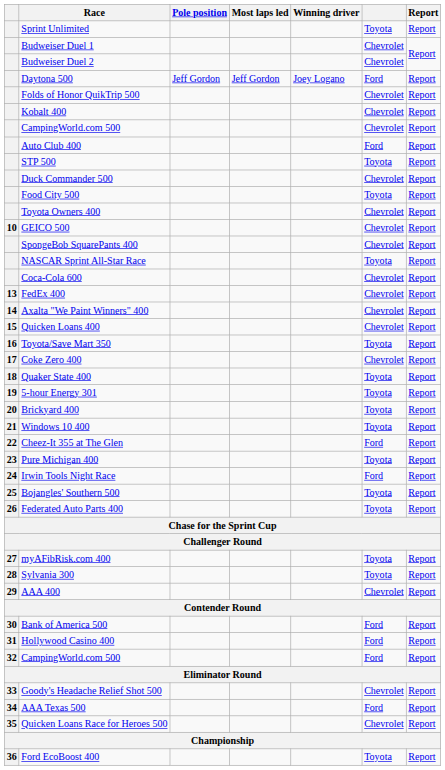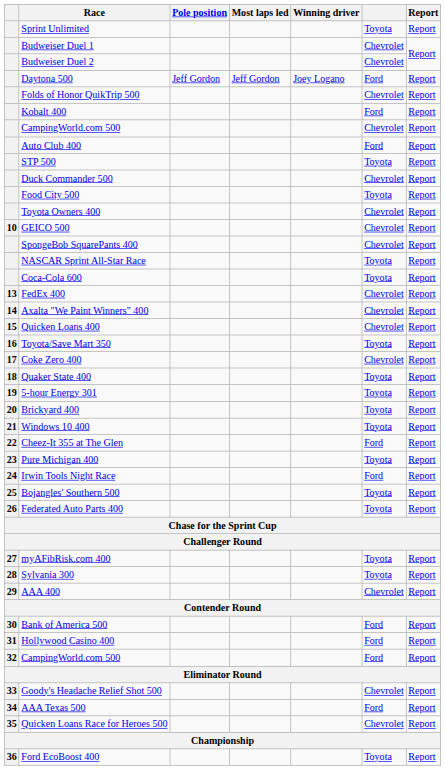 <table class="wikitable sortable" style="font-size:95%">
 <tr>
 <th></th>
 <th>Race</th>
 <th><a href='#'>Pole position</a></th>
 <th>Most laps led</th>
 <th>Winning driver</th>
 <th></th>
 <th class="unsortable">Report</th>
 </tr>
 <tr>
 <th></th>
 <td><a href='#'>Sprint Unlimited</a></td>
 <td></td>
 <td></td>
 <td></td>
 <td><a href='#'>Toyota</a></td>
 <td><a href='#'>Report</a></td>
 </tr>
 <tr>
 <th></th>
 <td><a href='#'>Budweiser Duel 1</a></td>
 <td></td>
 <td></td>
 <td></td>
 <td><a href='#'>Chevrolet</a></td>
 <td rowspan="2"><a href='#'>Report</a></td>
 </tr>
 <tr>
 <th></th>
 <td><a href='#'>Budweiser Duel 2</a></td>
 <td></td>
 <td></td>
 <td></td>
 <td><a href='#'>Chevrolet</a></td>
 </tr>
 <tr>
 <th></th>
 <td><a href='#'>Daytona 500</a></td>
 <td><a href='#'>Jeff Gordon</a></td>
 <td><a href='#'>Jeff Gordon</a></td>
 <td><a href='#'>Joey Logano</a></td>
 <td><a href='#'>Ford</a></td>
 <td><a href='#'>Report</a></td>
 </tr>
 <tr>
 <th></th>
 <td><a href='#'>Folds of Honor QuikTrip 500</a></td>
 <td></td>
 <td></td>
 <td></td>
 <td><a href='#'>Chevrolet</a></td>
 <td><a href='#'>Report</a></td>
 </tr>
 <tr>
 <th></th>
 <td><a href='#'>Kobalt 400</a></td>
 <td></td>
 <td></td>
 <td></td>
-<td><a href='#'>Chevrolet</a></td>
+<td><a href='#'>Ford</a></td>
 <td><a href='#'>Report</a></td>
 </tr>
 <tr>
 <th></th>
 <td><a href='#'>CampingWorld.com 500</a></td>
 <td></td>
 <td></td>
 <td></td>
 <td><a href='#'>Chevrolet</a></td>
 <td><a href='#'>Report</a></td>
 </tr>
 <tr>
 <th></th>
 <td><a href='#'>Auto Club 400</a></td>
 <td></td>
 <td></td>
 <td></td>
 <td><a href='#'>Ford</a></td>
 <td><a href='#'>Report</a></td>
 </tr>
 <tr>
 <th></th>
 <td><a href='#'>STP 500</a></td>
 <td></td>
 <td></td>
 <td></td>
 <td><a href='#'>Toyota</a></td>
 <td><a href='#'>Report</a></td>
 </tr>
 <tr>
 <th></th>
 <td><a href='#'>Duck Commander 500</a></td>
 <td></td>
 <td></td>
 <td></td>
 <td><a href='#'>Chevrolet</a></td>
 <td><a href='#'>Report</a></td>
 </tr>
 <tr>
 <th></th>
 <td><a href='#'>Food City 500</a></td>
 <td></td>
 <td></td>
 <td></td>
 <td><a href='#'>Toyota</a></td>
 <td><a href='#'>Report</a></td>
 </tr>
 <tr>
 <th></th>
 <td><a href='#'>Toyota Owners 400</a></td>
 <td></td>
 <td></td>
 <td></td>
 <td><a href='#'>Chevrolet</a></td>
 <td><a href='#'>Report</a></td>
 </tr>
 <tr>
 <th>10</th>
 <td><a href='#'>GEICO 500</a></td>
 <td></td>
 <td></td>
 <td></td>
 <td><a href='#'>Chevrolet</a></td>
 <td><a href='#'>Report</a></td>
 </tr>
 <tr>
 <th></th>
 <td><a href='#'>SpongeBob SquarePants 400</a></td>
 <td></td>
 <td></td>
 <td></td>
 <td><a href='#'>Chevrolet</a></td>
 <td><a href='#'>Report</a></td>
 </tr>
 <tr>
 <th></th>
 <td><a href='#'>NASCAR Sprint All-Star Race</a></td>
 <td></td>
 <td></td>
 <td></td>
 <td><a href='#'>Toyota</a></td>
 <td><a href='#'>Report</a></td>
 </tr>
 <tr>
 <th></th>
 <td><a href='#'>Coca-Cola 600</a></td>
 <td></td>
 <td></td>
 <td></td>
-<td><a href='#'>Chevrolet</a></td>
+<td><a href='#'>Toyota</a></td>
 <td><a href='#'>Report</a></td>
 </tr>
 <tr>
 <th>13</th>
 <td><a href='#'>FedEx 400</a></td>
 <td></td>
 <td></td>
 <td></td>
 <td><a href='#'>Chevrolet</a></td>
 <td><a href='#'>Report</a></td>
 </tr>
 <tr>
 <th>14</th>
 <td><a href='#'>Axalta "We Paint Winners" 400</a></td>
 <td></td>
 <td></td>
 <td></td>
 <td><a href='#'>Chevrolet</a></td>
 <td><a href='#'>Report</a></td>
 </tr>
 <tr>
 <th>15</th>
 <td><a href='#'>Quicken Loans 400</a></td>
 <td></td>
 <td></td>
 <td></td>
 <td><a href='#'>Chevrolet</a></td>
 <td><a href='#'>Report</a></td>
 </tr>
 <tr>
 <th>16</th>
 <td><a href='#'>Toyota/Save Mart 350</a></td>
 <td></td>
 <td></td>
 <td></td>
 <td><a href='#'>Toyota</a></td>
 <td><a href='#'>Report</a></td>
 </tr>
 <tr>
 <th>17</th>
 <td><a href='#'>Coke Zero 400</a></td>
 <td></td>
 <td></td>
 <td></td>
 <td><a href='#'>Chevrolet</a></td>
 <td><a href='#'>Report</a></td>
 </tr>
 <tr>
 <th>18</th>
 <td><a href='#'>Quaker State 400</a></td>
 <td></td>
 <td></td>
 <td></td>
 <td><a href='#'>Toyota</a></td>
 <td><a href='#'>Report</a></td>
 </tr>
 <tr>
 <th>19</th>
 <td><a href='#'>5-hour Energy 301</a></td>
 <td></td>
 <td></td>
 <td></td>
 <td><a href='#'>Toyota</a></td>
 <td><a href='#'>Report</a></td>
 </tr>
 <tr>
 <th>20</th>
 <td><a href='#'>Brickyard 400</a></td>
 <td></td>
 <td></td>
 <td></td>
 <td><a href='#'>Toyota</a></td>
 <td><a href='#'>Report</a></td>
 </tr>
 <tr>
 <th>21</th>
 <td><a href='#'>Windows 10 400</a></td>
 <td></td>
 <td></td>
 <td></td>
 <td><a href='#'>Toyota</a></td>
 <td><a href='#'>Report</a></td>
 </tr>
 <tr>
 <th>22</th>
 <td><a href='#'>Cheez-It 355 at The Glen</a></td>
 <td></td>
 <td></td>
 <td></td>
 <td><a href='#'>Ford</a></td>
 <td><a href='#'>Report</a></td>
 </tr>
 <tr>
 <th>23</th>
 <td><a href='#'>Pure Michigan 400</a></td>
 <td></td>
 <td></td>
 <td></td>
 <td><a href='#'>Toyota</a></td>
 <td><a href='#'>Report</a></td>
 </tr>
 <tr>
 <th>24</th>
 <td><a href='#'>Irwin Tools Night Race</a></td>
 <td></td>
 <td></td>
 <td></td>
 <td><a href='#'>Ford</a></td>
 <td><a href='#'>Report</a></td>
 </tr>
 <tr>
 <th>25</th>
 <td><a href='#'>Bojangles' Southern 500</a></td>
 <td></td>
 <td></td>
 <td></td>
 <td><a href='#'>Toyota</a></td>
 <td><a href='#'>Report</a></td>
 </tr>
 <tr>
 <th>26</th>
 <td><a href='#'>Federated Auto Parts 400</a></td>
 <td></td>
 <td></td>
 <td></td>
 <td><a href='#'>Toyota</a></td>
 <td><a href='#'>Report</a></td>
 </tr>
 <tr>
 <th colspan="7">Chase for the Sprint Cup</th>
 </tr>
 <tr>
 <th colspan="7">Challenger Round</th>
 </tr>
 <tr>
 <th>27</th>
 <td><a href='#'>myAFibRisk.com 400</a></td>
 <td></td>
 <td></td>
 <td></td>
 <td><a href='#'>Toyota</a></td>
 <td><a href='#'>Report</a></td>
 </tr>
 <tr>
 <th>28</th>
 <td><a href='#'>Sylvania 300</a></td>
 <td></td>
 <td></td>
 <td></td>
 <td><a href='#'>Toyota</a></td>
 <td><a href='#'>Report</a></td>
 </tr>
 <tr>
 <th>29</th>
 <td><a href='#'>AAA 400</a></td>
 <td></td>
 <td></td>
 <td></td>
 <td><a href='#'>Chevrolet</a></td>
 <td><a href='#'>Report</a></td>
 </tr>
 <tr>
 <th colspan="7">Contender Round</th>
 </tr>
 <tr>
 <th>30</th>
 <td><a href='#'>Bank of America 500</a></td>
 <td></td>
 <td></td>
 <td></td>
 <td><a href='#'>Ford</a></td>
 <td><a href='#'>Report</a></td>
 </tr>
 <tr>
 <th>31</th>
 <td><a href='#'>Hollywood Casino 400</a></td>
 <td></td>
 <td></td>
 <td></td>
 <td><a href='#'>Ford</a></td>
 <td><a href='#'>Report</a></td>
 </tr>
 <tr>
 <th>32</th>
 <td><a href='#'>CampingWorld.com 500</a></td>
 <td></td>
 <td></td>
 <td></td>
 <td><a href='#'>Ford</a></td>
 <td><a href='#'>Report</a></td>
 </tr>
 <tr>
 <th colspan="7">Eliminator Round</th>
 </tr>
 <tr>
 <th>33</th>
 <td><a href='#'>Goody's Headache Relief Shot 500</a></td>
 <td></td>
 <td></td>
 <td></td>
 <td><a href='#'>Chevrolet</a></td>
 <td><a href='#'>Report</a></td>
 </tr>
 <tr>
 <th>34</th>
 <td><a href='#'>AAA Texas 500</a></td>
 <td></td>
 <td></td>
 <td></td>
 <td><a href='#'>Ford</a></td>
 <td><a href='#'>Report</a></td>
 </tr>
 <tr>
 <th>35</th>
 <td><a href='#'>Quicken Loans Race for Heroes 500</a></td>
 <td></td>
 <td></td>
 <td></td>
 <td><a href='#'>Chevrolet</a></td>
 <td><a href='#'>Report</a></td>
 </tr>
 <tr>
 <th colspan="7">Championship</th>
 </tr>
 <tr>
 <th>36</th>
 <td><a href='#'>Ford EcoBoost 400</a></td>
 <td></td>
 <td></td>
 <td></td>
 <td><a href='#'>Toyota</a></td>
 <td><a href='#'>Report</a></td>
 </tr>
 </table>
